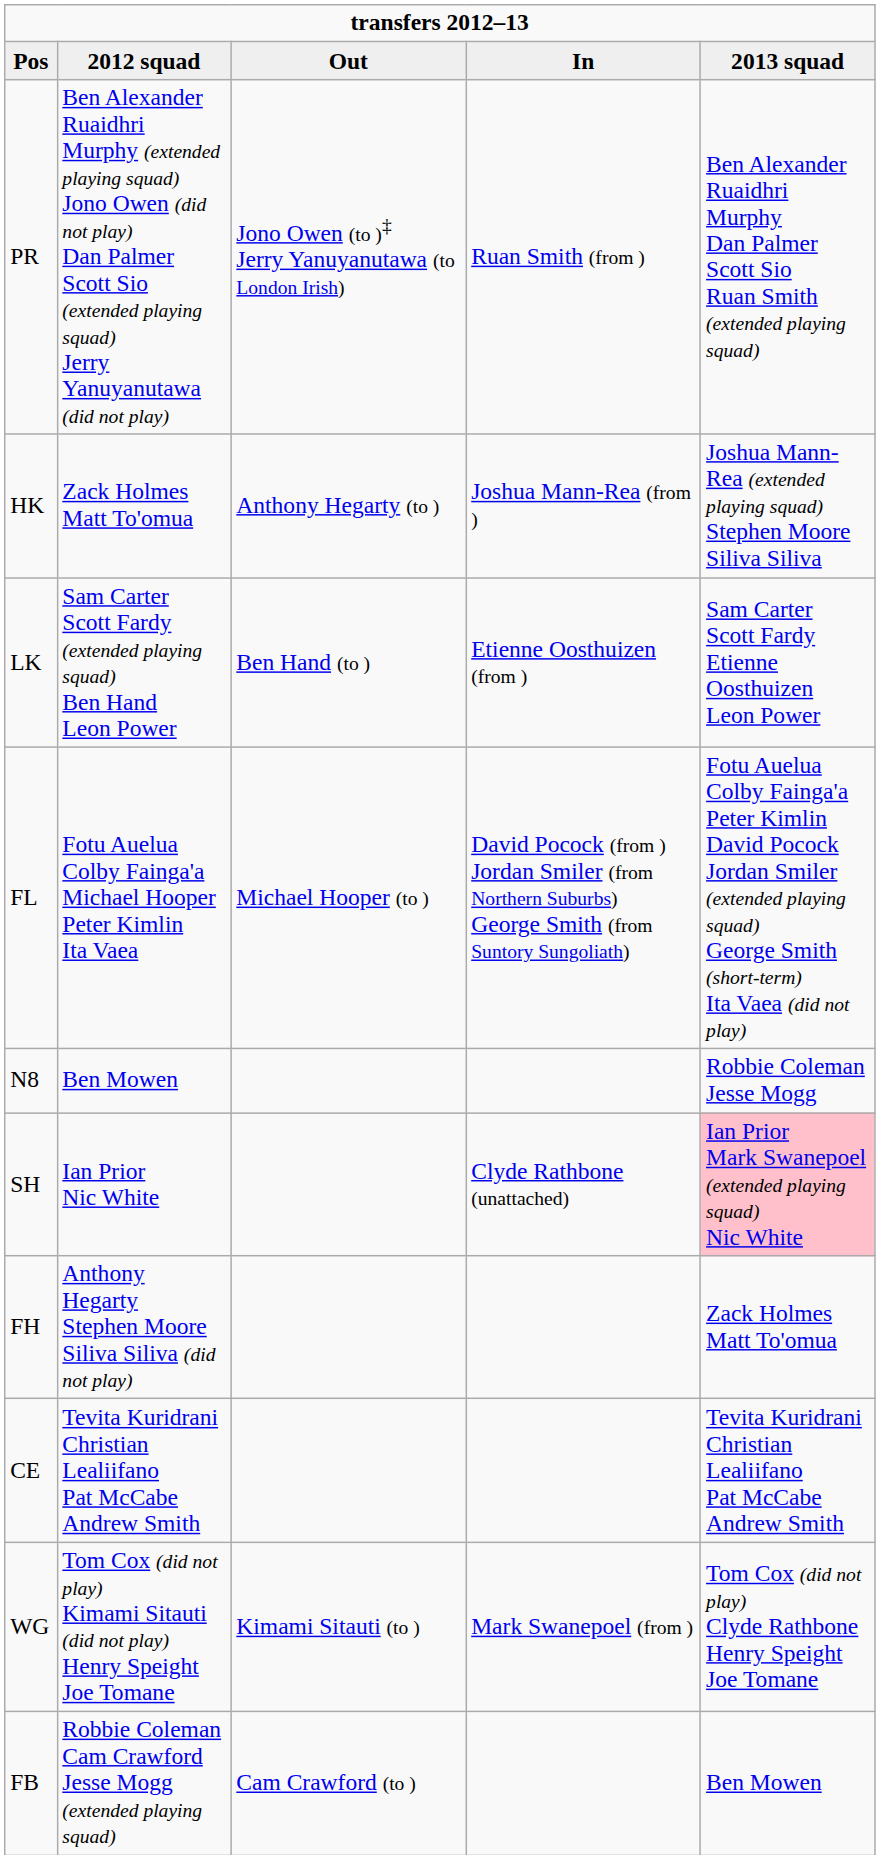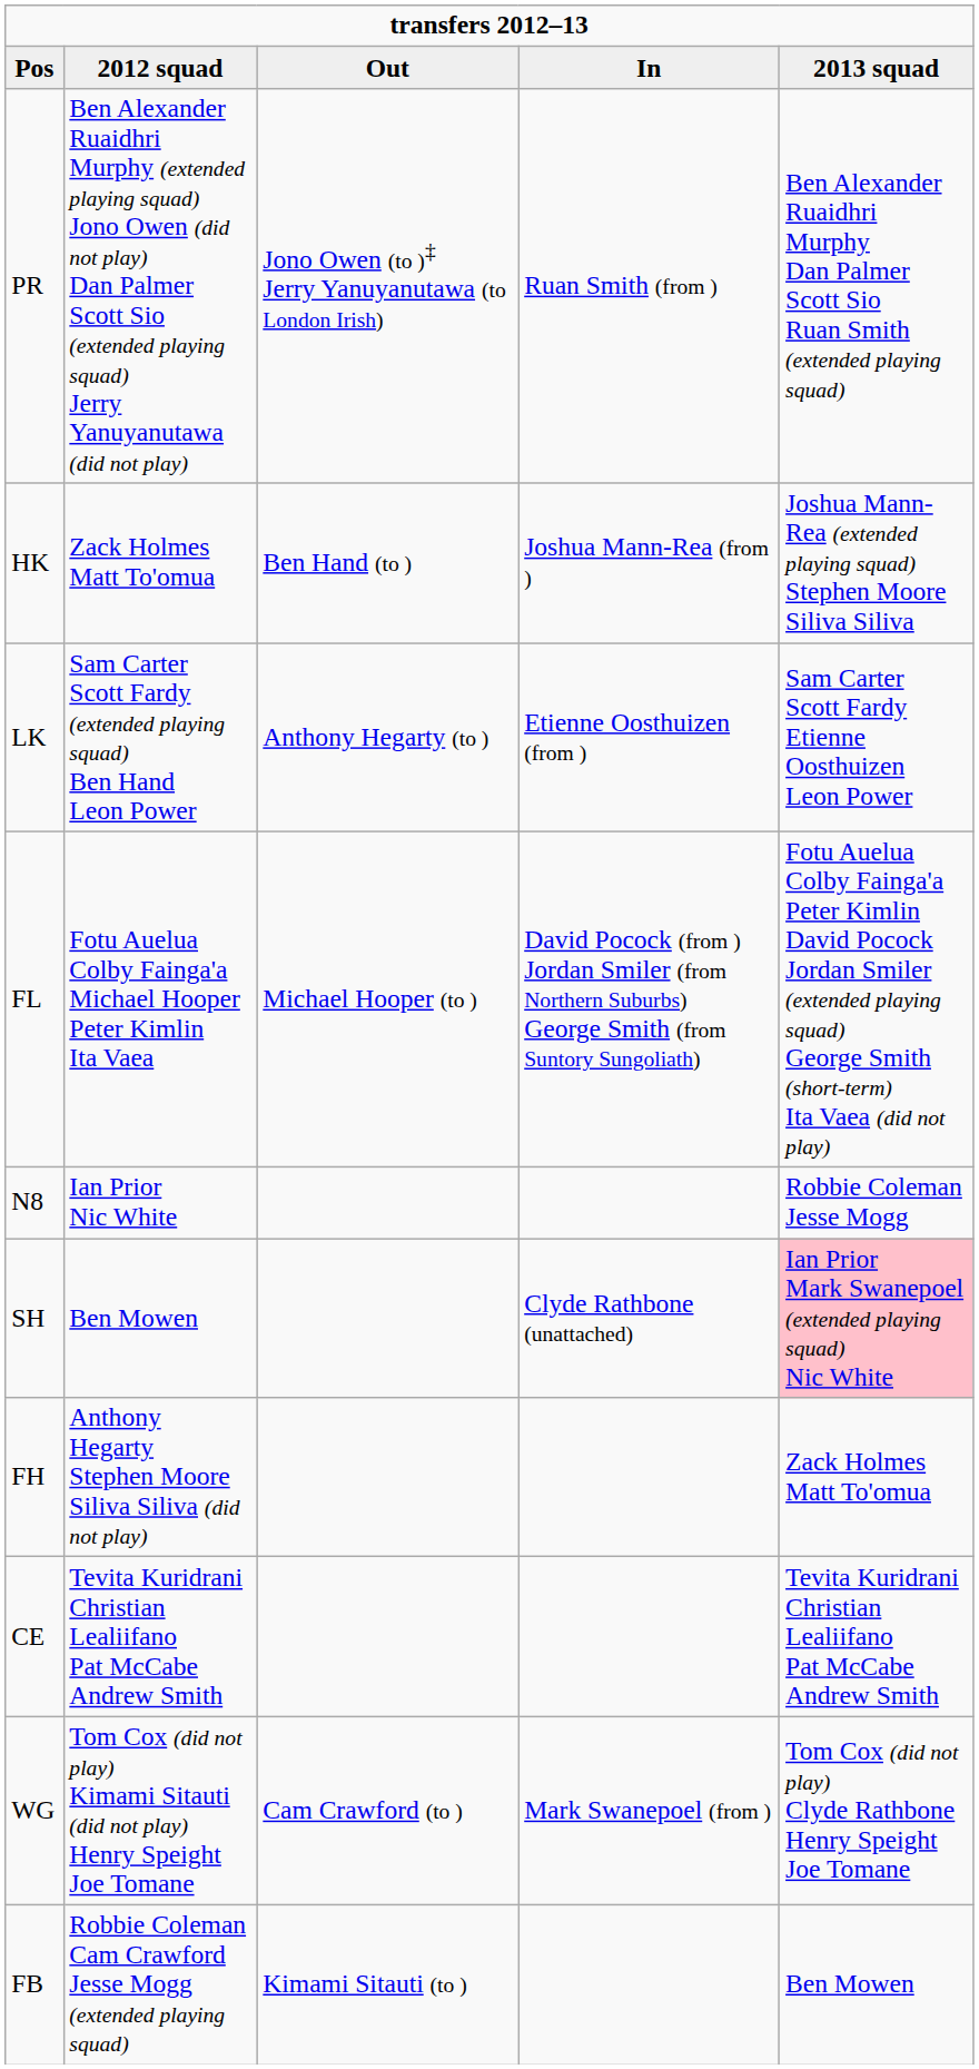 <table class="wikitable" style="text-align: left; width:95%">
 <tr>
 <td colspan="100%" style="text-align:center;"><strong> transfers 2012–13</strong></td>
 </tr>
 <tr>
 <th style="background:#efefef; width:6%;">Pos</th>
 <th style="background:#efefef; width:20%;">2012 squad</th>
 <th style="background:#efefef; width:27%;">Out</th>
 <th style="background:#efefef; width:27%;">In</th>
 <th style="background:#efefef; width:20%;">2013 squad</th>
 </tr>
 <tr>
 <td>PR</td>
 <td> <a href='#'>Ben Alexander</a><br><a href='#'>Ruaidhri Murphy</a> <small><em>(extended playing squad)</em></small><br><a href='#'>Jono Owen</a> <small><em>(did not play)</em></small><br><a href='#'>Dan Palmer</a><br><a href='#'>Scott Sio</a> <small><em>(extended playing squad)</em></small><br><a href='#'>Jerry Yanuyanutawa</a> <small><em>(did not play)</em></small></td>
 <td>  <a href='#'>Jono Owen</a> <small>(to )</small><sup>‡</sup><br> <a href='#'>Jerry Yanuyanutawa</a> <small>(to  <a href='#'>London Irish</a>)</small></td>
 <td>  <a href='#'>Ruan Smith</a> <small>(from )</small></td>
 <td> <a href='#'>Ben Alexander</a><br><a href='#'>Ruaidhri Murphy</a><br><a href='#'>Dan Palmer</a><br><a href='#'>Scott Sio</a><br><a href='#'>Ruan Smith</a> <small><em>(extended playing squad)</em></small></td>
 </tr>
 <tr>
 <td>HK</td>
 <td> <a href='#'>Zack Holmes</a><br><a href='#'>Matt To'omua</a></td>
-<td>  <a href='#'>Anthony Hegarty</a> <small>(to )</small></td>
+<td>  <a href='#'>Ben Hand</a> <small>(to )</small></td>
 <td>  <a href='#'>Joshua Mann-Rea</a> <small>(from )</small></td>
 <td> <a href='#'>Joshua Mann-Rea</a> <small><em>(extended playing squad)</em></small><br><a href='#'>Stephen Moore</a><br><a href='#'>Siliva Siliva</a></td>
 </tr>
 <tr>
 <td>LK</td>
 <td> <a href='#'>Sam Carter</a><br><a href='#'>Scott Fardy</a> <small><em>(extended playing squad)</em></small><br><a href='#'>Ben Hand</a><br><a href='#'>Leon Power</a></td>
-<td>  <a href='#'>Ben Hand</a> <small>(to )</small></td>
+<td>  <a href='#'>Anthony Hegarty</a> <small>(to )</small></td>
 <td>  <a href='#'>Etienne Oosthuizen</a> <small>(from )</small></td>
 <td> <a href='#'>Sam Carter</a><br><a href='#'>Scott Fardy</a><br><a href='#'>Etienne Oosthuizen</a><br><a href='#'>Leon Power</a></td>
 </tr>
 <tr>
 <td>FL</td>
 <td> <a href='#'>Fotu Auelua</a><br><a href='#'>Colby Fainga'a</a><br><a href='#'>Michael Hooper</a><br><a href='#'>Peter Kimlin</a><br><a href='#'>Ita Vaea</a></td>
 <td>  <a href='#'>Michael Hooper</a> <small>(to )</small></td>
 <td>  <a href='#'>David Pocock</a> <small>(from )</small><br> <a href='#'>Jordan Smiler</a> <small>(from <a href='#'>Northern Suburbs</a>)</small><br> <a href='#'>George Smith</a> <small>(from  <a href='#'>Suntory Sungoliath</a>)</small></td>
 <td> <a href='#'>Fotu Auelua</a><br><a href='#'>Colby Fainga'a</a><br><a href='#'>Peter Kimlin</a><br><a href='#'>David Pocock</a><br><a href='#'>Jordan Smiler</a> <small><em>(extended playing squad)</em></small><br><a href='#'>George Smith</a> <small><em>(short-term)</em></small><br><a href='#'>Ita Vaea</a> <small><em>(did not play)</em></small></td>
 </tr>
 <tr>
 <td>N8</td>
-<td> <a href='#'>Ben Mowen</a></td>
+<td> <a href='#'>Ian Prior</a><br><a href='#'>Nic White</a></td>
 <td></td>
 <td></td>
 <td> <a href='#'>Robbie Coleman</a><br><a href='#'>Jesse Mogg</a></td>
 </tr>
 <tr>
 <td>SH</td>
-<td> <a href='#'>Ian Prior</a><br><a href='#'>Nic White</a></td>
+<td> <a href='#'>Ben Mowen</a></td>
 <td></td>
 <td>  <a href='#'>Clyde Rathbone</a> <small>(unattached)</small></td>
 <td style="background: pink;"> <a href='#'>Ian Prior</a><br><a href='#'>Mark Swanepoel</a> <small><em>(extended playing squad)</em></small><br><a href='#'>Nic White</a></td>
 </tr>
 <tr>
 <td>FH</td>
 <td> <a href='#'>Anthony Hegarty</a><br><a href='#'>Stephen Moore</a><br><a href='#'>Siliva Siliva</a> <small><em>(did not play)</em></small></td>
 <td></td>
 <td></td>
 <td> <a href='#'>Zack Holmes</a><br><a href='#'>Matt To'omua</a></td>
 </tr>
 <tr>
 <td>CE</td>
 <td> <a href='#'>Tevita Kuridrani</a><br><a href='#'>Christian Lealiifano</a><br><a href='#'>Pat McCabe</a><br><a href='#'>Andrew Smith</a></td>
 <td></td>
 <td></td>
 <td> <a href='#'>Tevita Kuridrani</a><br><a href='#'>Christian Lealiifano</a><br><a href='#'>Pat McCabe</a><br><a href='#'>Andrew Smith</a></td>
 </tr>
 <tr>
 <td>WG</td>
 <td> <a href='#'>Tom Cox</a> <small><em>(did not play)</em></small><br><a href='#'>Kimami Sitauti</a> <small><em>(did not play)</em></small><br><a href='#'>Henry Speight</a><br><a href='#'>Joe Tomane</a></td>
-<td>  <a href='#'>Kimami Sitauti</a> <small>(to )</small></td>
+<td>  <a href='#'>Cam Crawford</a> <small>(to )</small></td>
 <td>  <a href='#'>Mark Swanepoel</a> <small>(from )</small></td>
 <td> <a href='#'>Tom Cox</a> <small><em>(did not play)</em></small><br><a href='#'>Clyde Rathbone</a><br><a href='#'>Henry Speight</a><br><a href='#'>Joe Tomane</a></td>
 </tr>
 <tr>
 <td>FB</td>
 <td> <a href='#'>Robbie Coleman</a><br><a href='#'>Cam Crawford</a><br><a href='#'>Jesse Mogg</a> <small><em>(extended playing squad)</em></small></td>
-<td>  <a href='#'>Cam Crawford</a> <small>(to )</small></td>
+<td>  <a href='#'>Kimami Sitauti</a> <small>(to )</small></td>
 <td></td>
 <td> <a href='#'>Ben Mowen</a></td>
 </tr>
 </table>
